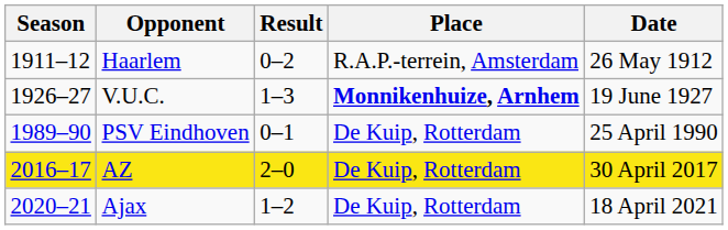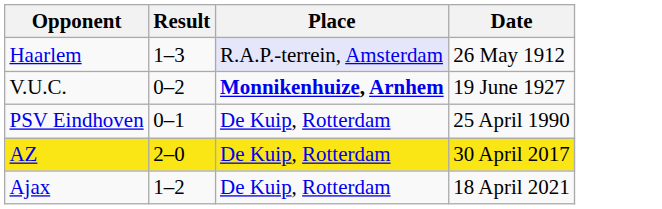 <table class="wikitable">
 <tr>
-<th>Season</th>
 <th>Opponent</th>
 <th>Result</th>
 <th>Place</th>
 <th>Date</th>
 </tr>
 <tr>
-<td>1911–12</td>
 <td><a href='#'>Haarlem</a></td>
-<td>0–2</td>
-<td>R.A.P.-terrein, <a href='#'>Amsterdam</a></td>
+<td>1–3</td>
+<td style="background: lavender;">R.A.P.-terrein, <a href='#'>Amsterdam</a></td>
 <td>26 May 1912</td>
 </tr>
 <tr>
-<td>1926–27</td>
 <td>V.U.C.</td>
-<td>1–3</td>
+<td>0–2</td>
 <td><strong><a href='#'>Monnikenhuize</a>, <a href='#'>Arnhem</a></strong></td>
 <td>19 June 1927</td>
 </tr>
 <tr>
-<td><a href='#'>1989–90</a></td>
 <td><a href='#'>PSV Eindhoven</a></td>
 <td>0–1</td>
 <td><a href='#'>De Kuip</a>, <a href='#'>Rotterdam</a></td>
 <td>25 April 1990</td>
 </tr>
 <tr>
-<td bgcolor="#FAE614"><a href='#'>2016–17</a></td>
 <td bgcolor="#FAE614"><a href='#'>AZ</a></td>
 <td bgcolor="#FAE614">2–0</td>
 <td bgcolor="#FAE614"><a href='#'>De Kuip</a>, <a href='#'>Rotterdam</a></td>
 <td bgcolor="#FAE614">30 April 2017</td>
 </tr>
 <tr>
-<td><a href='#'>2020–21</a></td>
 <td><a href='#'>Ajax</a></td>
 <td>1–2</td>
 <td><a href='#'>De Kuip</a>, <a href='#'>Rotterdam</a></td>
 <td>18 April 2021</td>
 </tr>
 </table>
